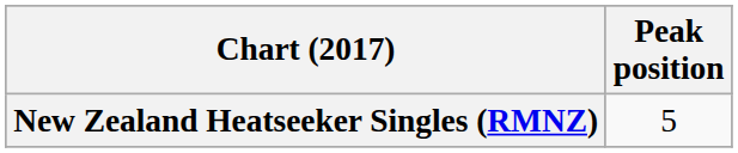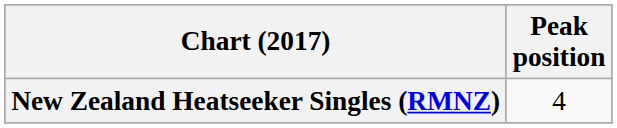 <table class="wikitable sortable plainrowheaders" style="text-align:center">
 <tr>
 <th scope="col">Chart (2017)</th>
 <th scope="col">Peak<br>position</th>
 </tr>
 <tr>
 <th scope="row">New Zealand Heatseeker Singles (<a href='#'>RMNZ</a>)</th>
-<td>5</td>
+<td>4</td>
 </tr>
 </table>
